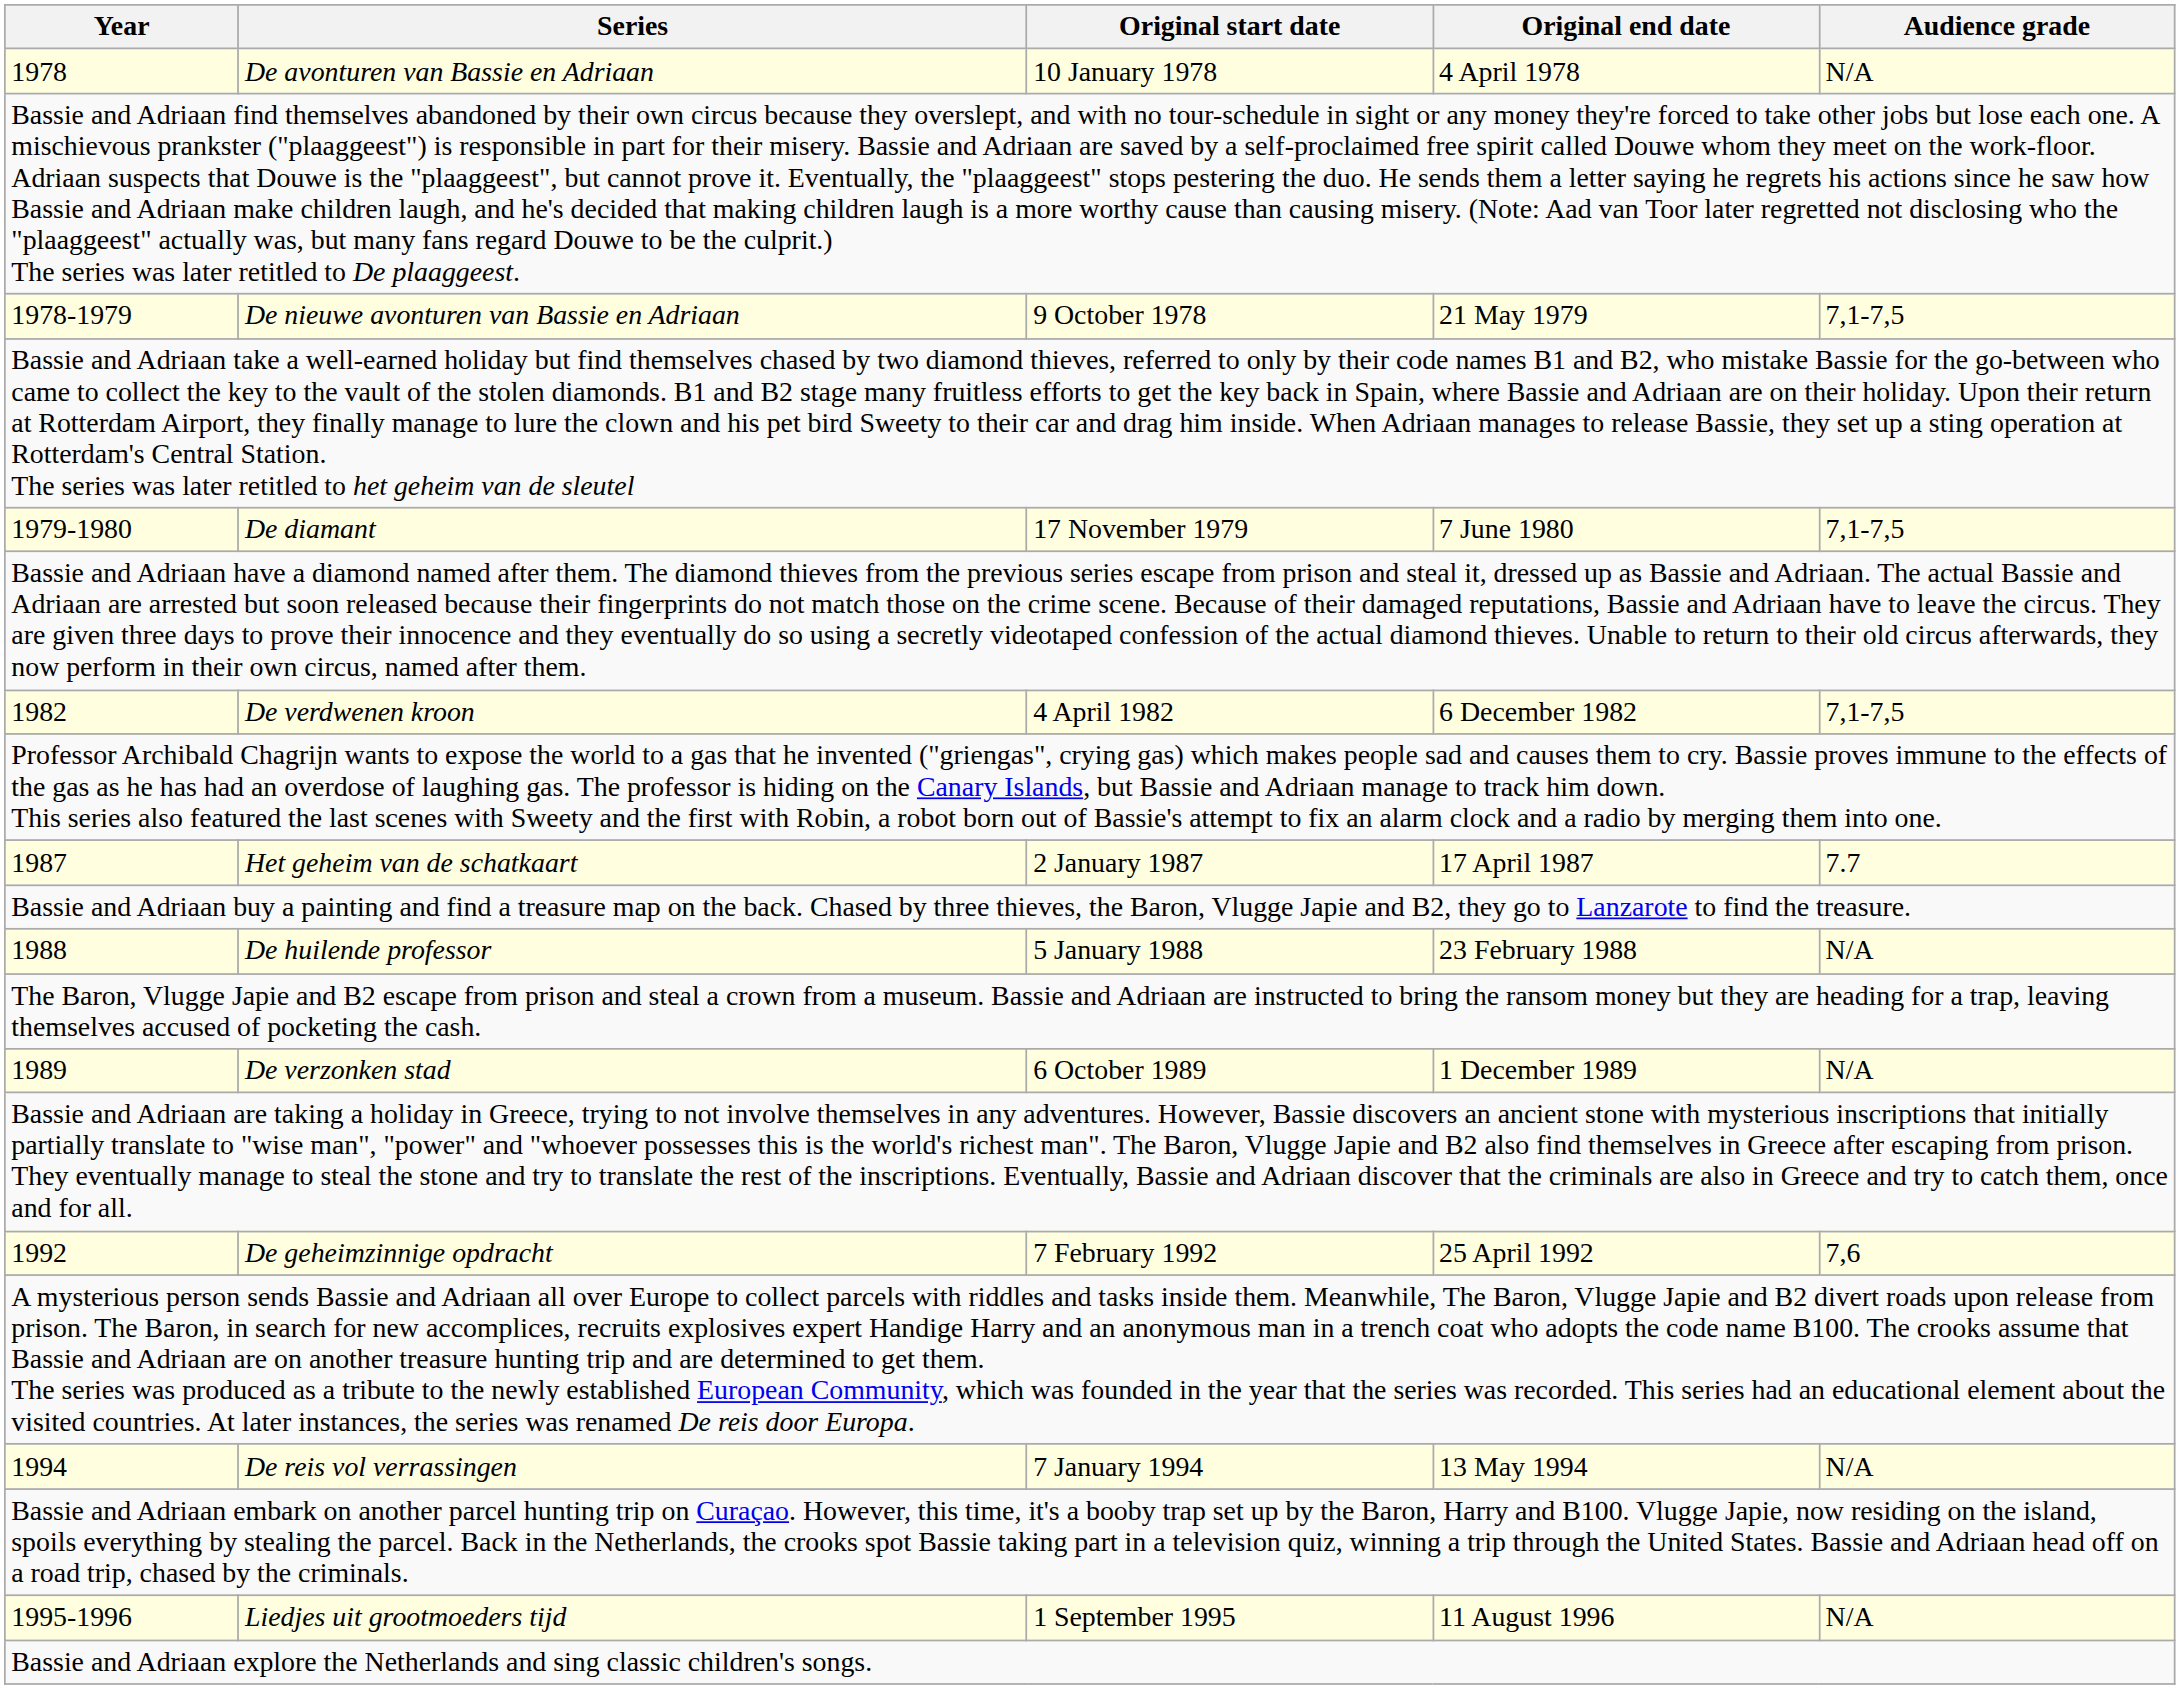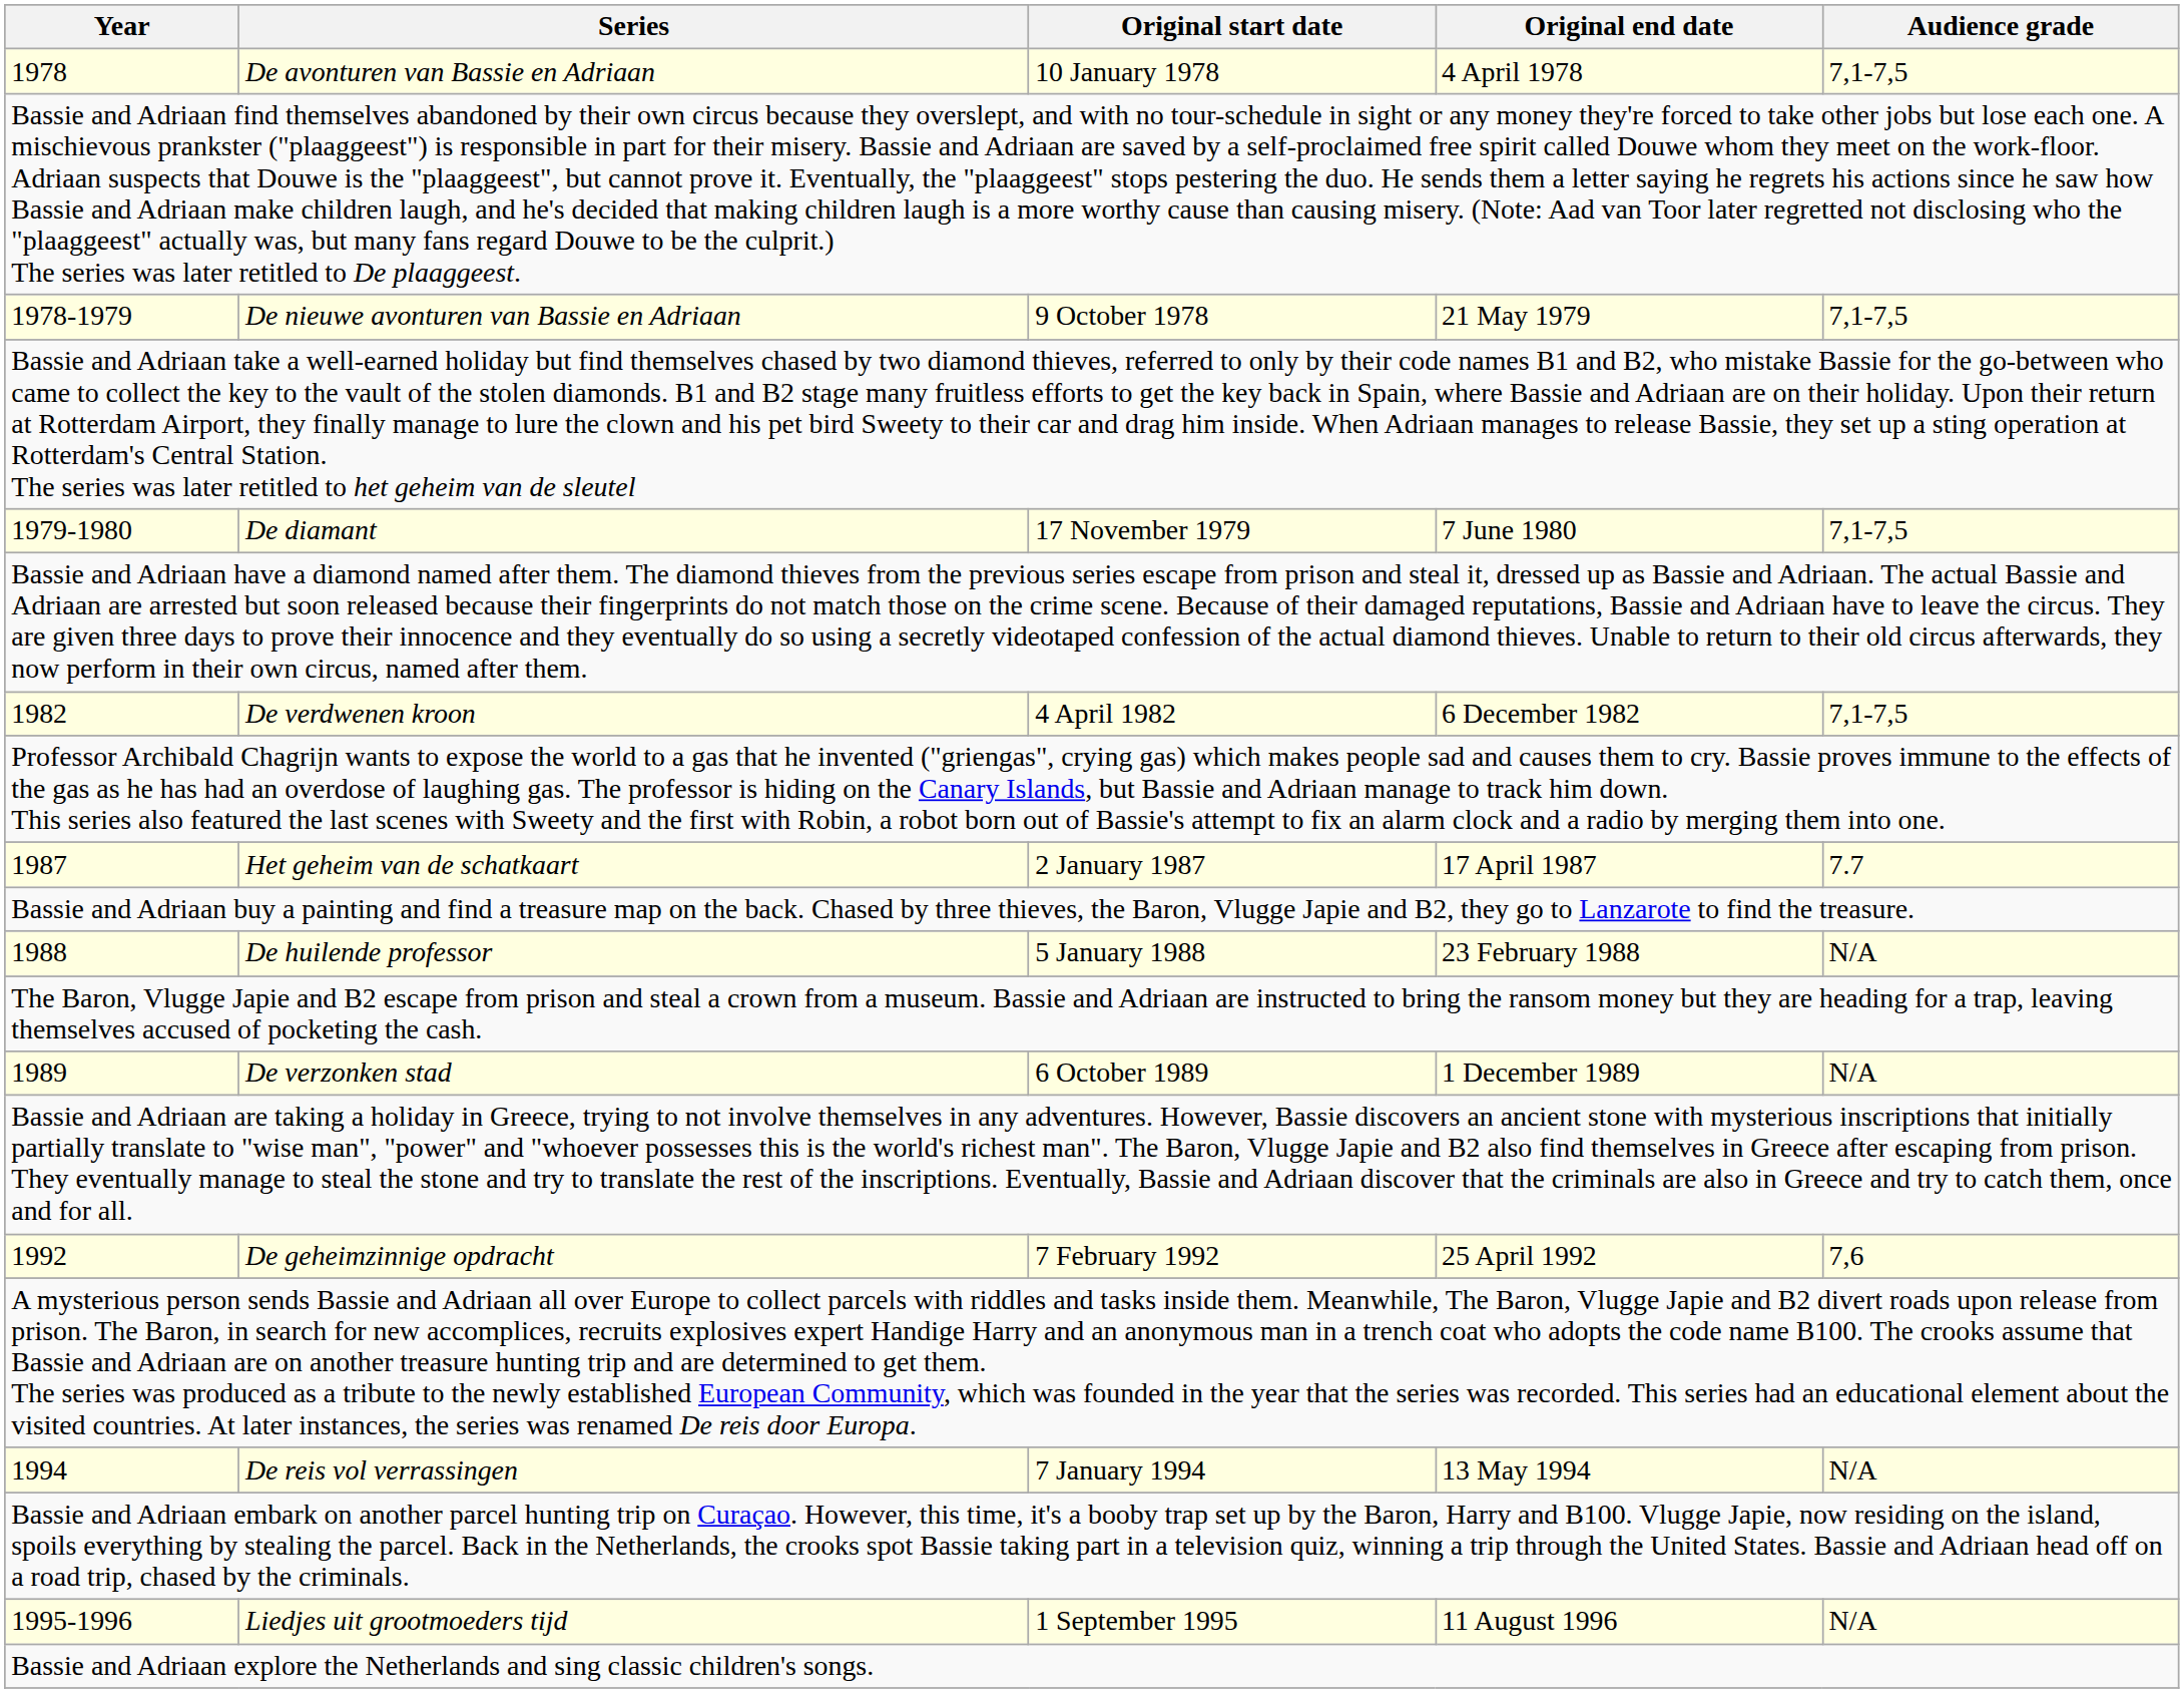 <table class="wikitable">
 <tr>
 <th>Year</th>
 <th>Series</th>
 <th>Original start date</th>
 <th>Original end date</th>
 <th>Audience grade</th>
 </tr>
 <tr>
 <td style="background:lightyellow">1978</td>
 <td style="background:lightyellow"><em>De avonturen van Bassie en Adriaan</em></td>
 <td style="background:lightyellow">10 January 1978</td>
 <td style="background:lightyellow">4 April 1978</td>
-<td style="background:lightyellow">N/A</td>
+<td style="background:lightyellow">7,1-7,5</td>
 </tr>
 <tr>
 <td colspan="5">Bassie and Adriaan find themselves abandoned by their own circus because they overslept, and with no tour-schedule in sight or any money they're forced to take other jobs but lose each one. A mischievous prankster ("plaaggeest") is responsible in part for their misery. Bassie and Adriaan are saved by a self-proclaimed free spirit called Douwe whom they meet on the work-floor. Adriaan suspects that Douwe is the "plaaggeest", but cannot prove it. Eventually, the "plaaggeest" stops pestering the duo. He sends them a letter saying he regrets his actions since he saw how Bassie and Adriaan make children laugh, and he's decided that making children laugh is a more worthy cause than causing misery. (Note: Aad van Toor later regretted not disclosing who the "plaaggeest" actually was, but many fans regard Douwe to be the culprit.)<br>The series was later retitled to <em>De plaaggeest</em>.</td>
 </tr>
 <tr>
 <td style="background:lightyellow">1978-1979</td>
 <td style="background:lightyellow"><em>De nieuwe avonturen van Bassie en Adriaan</em></td>
 <td style="background:lightyellow">9 October 1978</td>
 <td style="background:lightyellow">21 May 1979</td>
 <td style="background:lightyellow">7,1-7,5</td>
 </tr>
 <tr>
 <td colspan="5">Bassie and Adriaan take a well-earned holiday but find themselves chased by two diamond thieves, referred to only by their code names B1 and B2, who mistake Bassie for the go-between who came to collect the key to the vault of the stolen diamonds. B1 and B2 stage many fruitless efforts to get the key back in Spain, where Bassie and Adriaan are on their holiday. Upon their return at Rotterdam Airport, they finally manage to lure the clown and his pet bird Sweety to their car and drag him inside. When Adriaan manages to release Bassie, they set up a sting operation at Rotterdam's Central Station.<br>The series was later retitled to <em>het geheim van de sleutel</em></td>
 </tr>
 <tr>
 <td style="background:lightyellow">1979-1980</td>
 <td style="background:lightyellow"><em>De diamant</em></td>
 <td style="background:lightyellow">17 November 1979</td>
 <td style="background:lightyellow">7 June 1980</td>
 <td style="background:lightyellow">7,1-7,5</td>
 </tr>
 <tr>
 <td colspan="5">Bassie and Adriaan have a diamond named after them. The diamond thieves from the previous series escape from prison and steal it, dressed  up as Bassie and Adriaan. The actual Bassie and Adriaan are arrested but soon released because their fingerprints do not match those on the crime scene. Because of their damaged reputations, Bassie and Adriaan have to leave the circus. They are given three days to prove their innocence and they eventually do so using a secretly videotaped confession of the actual diamond thieves. Unable to return to their old circus afterwards, they now perform in their own circus, named after them.</td>
 </tr>
 <tr>
 <td style="background:lightyellow">1982</td>
 <td style="background:lightyellow"><em>De verdwenen kroon</em></td>
 <td style="background:lightyellow">4 April 1982</td>
 <td style="background:lightyellow">6 December 1982</td>
 <td style="background:lightyellow">7,1-7,5</td>
 </tr>
 <tr>
 <td colspan="5">Professor Archibald Chagrijn wants to expose the world to a gas that he invented ("griengas", crying gas) which makes people sad and causes them to cry. Bassie proves immune to the effects of the gas as he has had an overdose of laughing gas. The professor is hiding on the <a href='#'>Canary Islands</a>, but Bassie and Adriaan manage to track him down.<br>This series also featured the last scenes with Sweety and the first with Robin, a robot born out of Bassie's attempt to fix an alarm clock and a radio by merging them into one.</td>
 </tr>
 <tr>
 <td style="background:lightyellow">1987</td>
 <td style="background:lightyellow"><em>Het geheim van de schatkaart</em></td>
 <td style="background:lightyellow">2 January 1987</td>
 <td style="background:lightyellow">17 April 1987</td>
 <td style="background:lightyellow">7.7</td>
 </tr>
 <tr>
 <td colspan="5">Bassie and Adriaan buy a painting and find a treasure map on the back. Chased by three thieves, the Baron, Vlugge Japie and B2, they go to <a href='#'>Lanzarote</a> to find the treasure.</td>
 </tr>
 <tr>
 <td style="background:lightyellow">1988</td>
 <td style="background:lightyellow"><em>De huilende professor</em></td>
 <td style="background:lightyellow">5 January 1988</td>
 <td style="background:lightyellow">23 February 1988</td>
 <td style="background:lightyellow">N/A</td>
 </tr>
 <tr>
 <td colspan="5">The Baron, Vlugge Japie and B2 escape from prison and steal a crown from a museum. Bassie and Adriaan are instructed to bring the ransom money but they are heading for a trap, leaving themselves accused of pocketing the cash.</td>
 </tr>
 <tr>
 <td style="background:lightyellow">1989</td>
 <td style="background:lightyellow"><em>De verzonken stad</em></td>
 <td style="background:lightyellow">6 October 1989</td>
 <td style="background:lightyellow">1 December 1989</td>
 <td style="background:lightyellow">N/A</td>
 </tr>
 <tr>
 <td colspan="5">Bassie and Adriaan are taking a holiday in Greece, trying to not involve themselves in any adventures. However, Bassie discovers an ancient stone with mysterious inscriptions that initially partially translate to "wise man", "power" and "whoever possesses this is the world's richest man". The Baron, Vlugge Japie and B2 also find themselves in Greece after escaping from prison. They eventually manage to steal the stone and try to translate the rest of the inscriptions. Eventually, Bassie and Adriaan discover that the criminals are also in Greece and try to catch them, once and for all.</td>
 </tr>
 <tr>
 <td style="background:lightyellow">1992</td>
 <td style="background:lightyellow"><em>De geheimzinnige opdracht</em></td>
 <td style="background:lightyellow">7 February 1992</td>
 <td style="background:lightyellow">25 April 1992</td>
 <td style="background:lightyellow">7,6</td>
 </tr>
 <tr>
 <td colspan="5">A mysterious person sends Bassie and Adriaan all over Europe to collect parcels with riddles and tasks inside them. Meanwhile, The Baron, Vlugge Japie and B2 divert roads upon release from prison. The Baron, in search for new accomplices, recruits explosives expert Handige Harry and an anonymous man in a trench coat who adopts the code name B100. The crooks assume that Bassie and Adriaan are on another treasure hunting trip and are determined to get them.<br>The series was produced as a tribute to the newly established <a href='#'>European Community</a>, which was founded in the year that the series was recorded. This series had an educational element about the visited countries. At later instances, the series was renamed <em>De reis door Europa</em>.</td>
 </tr>
 <tr>
 <td style="background:lightyellow">1994</td>
 <td style="background:lightyellow"><em>De reis vol verrassingen</em></td>
 <td style="background:lightyellow">7 January 1994</td>
 <td style="background:lightyellow">13 May 1994</td>
 <td style="background:lightyellow">N/A</td>
 </tr>
 <tr>
 <td colspan="5">Bassie and Adriaan embark on another parcel hunting trip on <a href='#'>Curaçao</a>. However, this time, it's a booby trap set up by the Baron, Harry and B100. Vlugge Japie, now residing on the island, spoils everything by stealing the parcel. Back in the Netherlands, the crooks spot Bassie taking part in a television quiz, winning a trip through the United States. Bassie and Adriaan head off on a road trip, chased by the criminals.</td>
 </tr>
 <tr>
 <td style="background:lightyellow">1995-1996</td>
 <td style="background:lightyellow"><em>Liedjes uit grootmoeders tijd</em></td>
 <td style="background:lightyellow">1 September 1995</td>
 <td style="background:lightyellow">11 August 1996</td>
 <td style="background:lightyellow">N/A</td>
 </tr>
 <tr>
 <td colspan="5">Bassie and Adriaan explore the Netherlands and sing classic children's songs.</td>
 </tr>
 </table>
